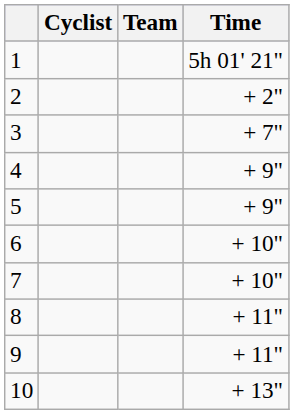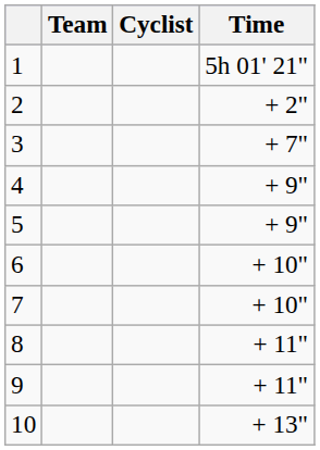 <table class="wikitable">
 <tr style="background:#ccccff;">
 <th></th>
+<th>Team</th>
 <th>Cyclist</th>
-<th>Team</th>
 <th>Time</th>
 </tr>
 <tr>
 <td>1</td>
 <td></td>
 <td></td>
 <td align="right">5h 01' 21"</td>
 </tr>
 <tr>
 <td>2</td>
 <td></td>
 <td></td>
 <td align="right">+ 2"</td>
 </tr>
 <tr>
 <td>3</td>
 <td></td>
 <td></td>
 <td align="right">+ 7"</td>
 </tr>
 <tr>
 <td>4</td>
 <td></td>
 <td></td>
 <td align="right">+ 9"</td>
 </tr>
 <tr>
 <td>5</td>
 <td></td>
 <td></td>
 <td align="right">+ 9"</td>
 </tr>
 <tr>
 <td>6</td>
 <td></td>
 <td></td>
 <td align="right">+ 10"</td>
 </tr>
 <tr>
 <td>7</td>
 <td></td>
 <td></td>
 <td align="right">+ 10"</td>
 </tr>
 <tr>
 <td>8</td>
 <td></td>
 <td></td>
 <td align="right">+ 11"</td>
 </tr>
 <tr>
 <td>9</td>
 <td></td>
 <td></td>
 <td align="right">+ 11"</td>
 </tr>
 <tr>
 <td>10</td>
 <td></td>
 <td></td>
 <td align="right">+ 13"</td>
 </tr>
 </table>
